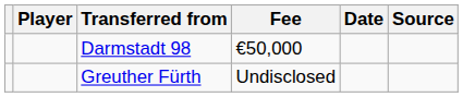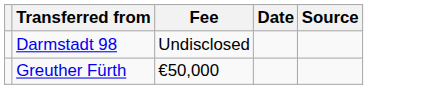 <table class="wikitable plainrowheaders sortable">
 <tr>
 <th></th>
-<th scope="col">Player</th>
 <th>Transferred from</th>
 <th style="width: 65px;">Fee</th>
 <th scope="col">Date</th>
 <th scope="col">Source</th>
 </tr>
 <tr>
 <td align=center></td>
-<td></td>
 <td> <a href='#'>Darmstadt 98</a></td>
-<td>€50,000</td>
+<td>Undisclosed</td>
 <td></td>
 <td></td>
 </tr>
 <tr>
 <td align=center></td>
-<td></td>
 <td> <a href='#'>Greuther Fürth</a></td>
-<td>Undisclosed</td>
+<td>€50,000</td>
 <td></td>
 <td></td>
 </tr>
 </table>
